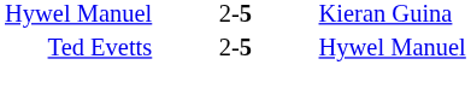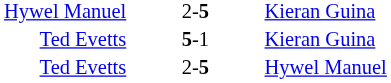 <table style="text-align:center">
 <tr>
 <th width=223></th>
 <th width=100></th>
 <th width=223></th>
 </tr>
 <tr>
 <td align=right><a href='#'>Hywel Manuel</a> </td>
 <td>2-<strong>5</strong></td>
 <td align=left> <a href='#'>Kieran Guina</a></td>
 </tr>
 <tr>
+<td align=right><a href='#'>Ted Evetts</a> </td>
+<td><strong>5</strong>-1</td>
+<td align=left> <a href='#'>Kieran Guina</a></td>
+</tr>
+<tr>
 <td align=right><a href='#'>Ted Evetts</a>  </td>
 <td>2-<strong>5</strong></td>
 <td align=left> <a href='#'>Hywel Manuel</a></td>
 </tr>
 </table>
